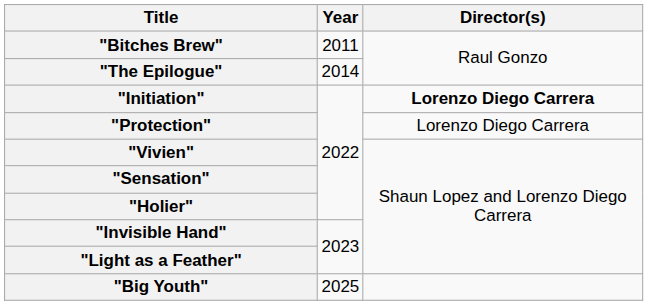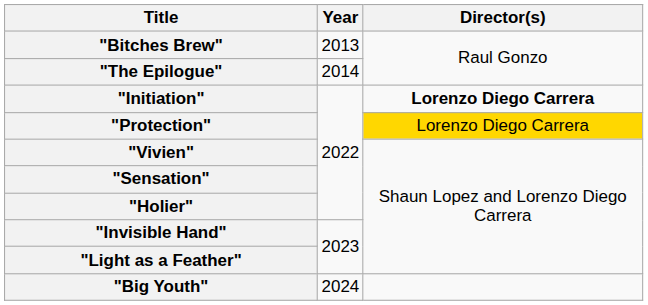 <table class="wikitable plainrowheaders" style="text-align:center;">
 <tr>
 <th scope="col" style="width:18em;">Title</th>
 <th scope="col">Year</th>
 <th scope="col" style="width:16em;">Director(s)</th>
 </tr>
 <tr>
 <th scope="row">"Bitches Brew"</th>
-<td>2011</td>
+<td>2013</td>
 <td rowspan="2">Raul Gonzo</td>
 </tr>
 <tr>
 <th scope="row">"The Epilogue"</th>
 <td>2014</td>
 </tr>
 <tr>
 <th scope="row">"Initiation"</th>
 <td rowspan="5">2022</td>
 <td><strong>Lorenzo Diego Carrera</strong></td>
 </tr>
 <tr>
 <th scope="row">"Protection"</th>
-<td>Lorenzo Diego Carrera</td>
+<td style="background: gold;">Lorenzo Diego Carrera</td>
 </tr>
 <tr>
 <th scope="row">"Vivien"</th>
 <td rowspan="5">Shaun Lopez and Lorenzo Diego Carrera</td>
 </tr>
 <tr>
 <th scope="row">"Sensation"</th>
 </tr>
 <tr>
 <th scope="row">"Holier"</th>
 </tr>
 <tr>
 <th scope="row">"Invisible Hand"</th>
 <td rowspan="2">2023</td>
 </tr>
 <tr>
 <th scope="row">"Light as a Feather"</th>
 </tr>
 <tr>
 <th scope="row">"Big Youth"</th>
-<td>2025</td>
+<td>2024</td>
 <td></td>
 </tr>
 </table>
